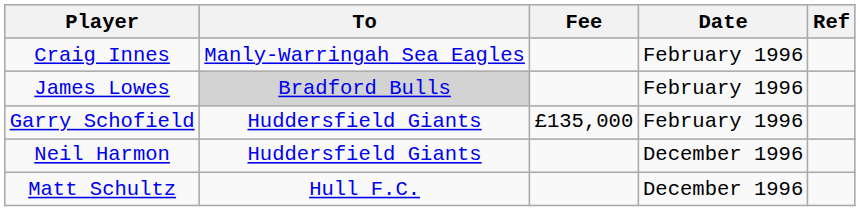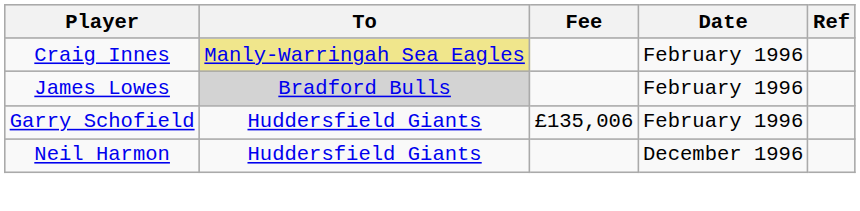 <table class="wikitable" style="text-align:center; width="70%; text-align:left">
 <tr>
 <th><strong>Player</strong></th>
 <th><strong>To</strong></th>
 <th><strong>Fee</strong></th>
 <th><strong>Date</strong></th>
 <th><strong>Ref</strong></th>
 </tr>
 <tr --->
 <td><a href='#'>Craig Innes</a></td>
-<td><a href='#'>Manly-Warringah Sea Eagles</a></td>
+<td style="background: khaki;"><a href='#'>Manly-Warringah Sea Eagles</a></td>
 <td></td>
 <td>February 1996</td>
 <td></td>
 </tr>
 <tr --->
 <td><a href='#'>James Lowes</a></td>
 <td style="background: lightgrey;"><a href='#'>Bradford Bulls</a></td>
 <td></td>
 <td>February 1996</td>
 <td></td>
 </tr>
 <tr --->
 <td><a href='#'>Garry Schofield</a></td>
 <td><a href='#'>Huddersfield Giants</a></td>
-<td>£135,000</td>
+<td>£135,006</td>
 <td>February 1996</td>
 <td></td>
 </tr>
 <tr --->
 <td><a href='#'>Neil Harmon</a></td>
 <td><a href='#'>Huddersfield Giants</a></td>
 <td></td>
 <td>December 1996</td>
 <td></td>
 </tr>
-<tr --->
-<td><a href='#'>Matt Schultz</a></td>
-<td><a href='#'>Hull F.C.</a></td>
-<td></td>
-<td>December 1996</td>
-<td></td>
-</tr>
 </table>
